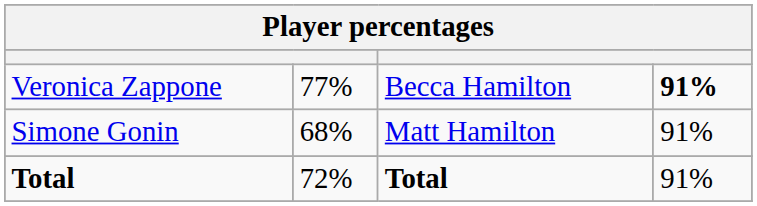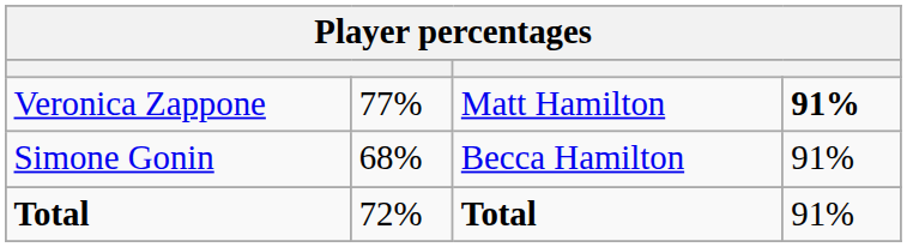 <table class="wikitable">
 <tr>
 <th colspan=4 width=400>Player percentages</th>
 </tr>
 <tr>
 <th colspan=2 width=200 style="white-space:nowrap;"></th>
 <th colspan=2 width=200 style="white-space:nowrap;"></th>
 </tr>
 <tr>
 <td><a href='#'>Veronica Zappone</a></td>
 <td>77%</td>
-<td><a href='#'>Becca Hamilton</a></td>
+<td><a href='#'>Matt Hamilton</a></td>
 <td><strong>91%</strong></td>
 </tr>
 <tr>
 <td><a href='#'>Simone Gonin</a></td>
 <td>68%</td>
-<td><a href='#'>Matt Hamilton</a></td>
+<td><a href='#'>Becca Hamilton</a></td>
 <td>91%</td>
 </tr>
 <tr>
 <td><strong>Total</strong></td>
 <td>72%</td>
 <td><strong>Total</strong></td>
 <td>91%</td>
 </tr>
 </table>
